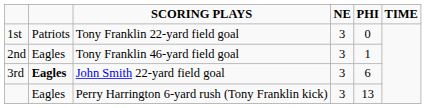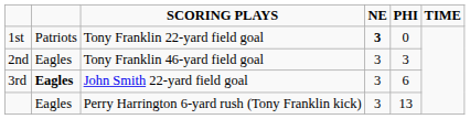 <table class="wikitable">
 <tr align="center">
 <td></td>
 <td></td>
 <td><strong>SCORING PLAYS</strong></td>
 <td><strong>NE</strong></td>
 <td><strong>PHI</strong></td>
 <td><strong>TIME</strong></td>
 </tr>
 <tr>
 <td>1st</td>
 <td>Patriots</td>
 <td>Tony Franklin 22-yard field goal</td>
-<td align="center">3</td>
+<td align="center"><strong>3</strong></td>
 <td align="center">0</td>
 </tr>
 <tr>
 <td>2nd</td>
 <td>Eagles</td>
 <td>Tony Franklin 46-yard field goal</td>
 <td align="center">3</td>
-<td align="center">1</td>
+<td align="center">3</td>
 </tr>
 <tr>
 <td>3rd</td>
 <td><strong>Eagles</strong></td>
 <td><a href='#'>John Smith</a> 22-yard field goal</td>
 <td align="center">3</td>
 <td align="center">6</td>
 </tr>
 <tr>
 <td></td>
 <td>Eagles</td>
 <td>Perry Harrington 6-yard rush (Tony Franklin kick)</td>
 <td align="center">3</td>
 <td align="center">13</td>
 </tr>
 </table>
